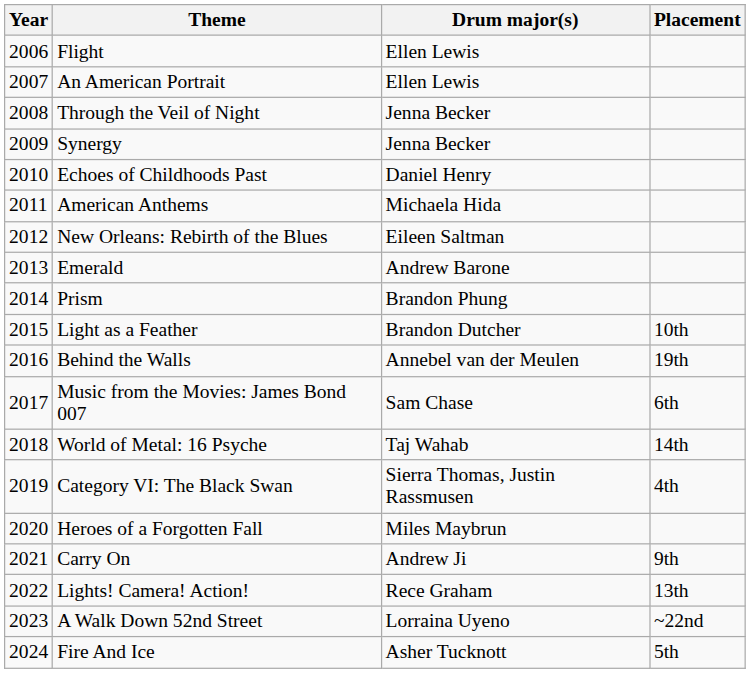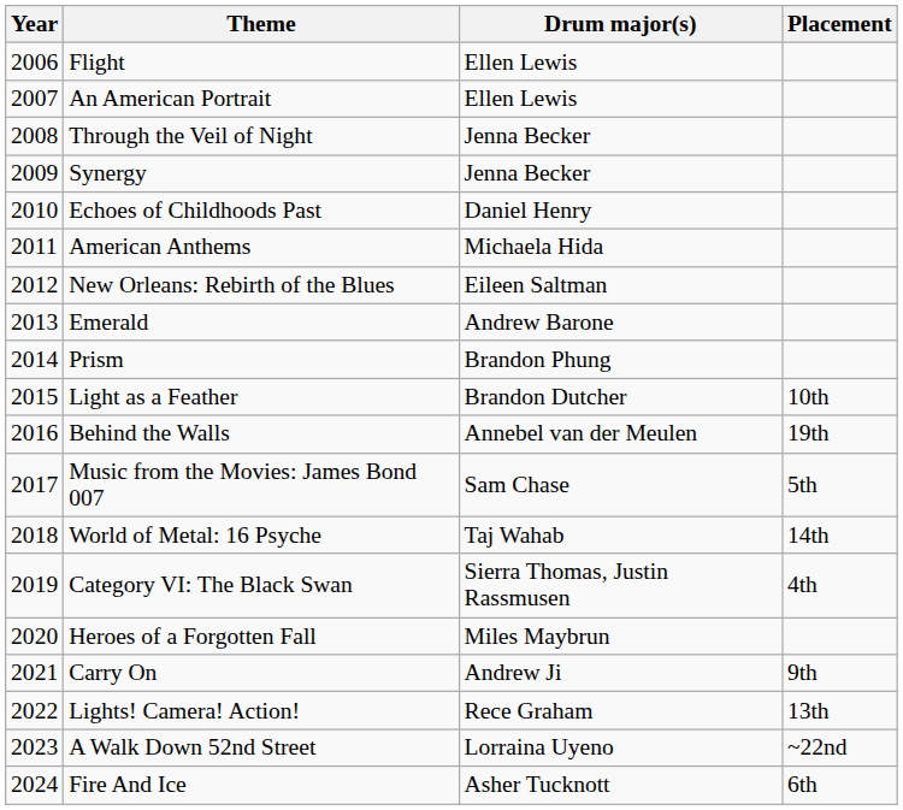 <table class="wikitable">
 <tr>
 <th>Year</th>
 <th>Theme</th>
 <th>Drum major(s)</th>
 <th>Placement</th>
 </tr>
 <tr>
 <td>2006</td>
 <td>Flight</td>
 <td>Ellen Lewis</td>
 <td></td>
 </tr>
 <tr>
 <td>2007</td>
 <td>An American Portrait</td>
 <td>Ellen Lewis</td>
 <td></td>
 </tr>
 <tr>
 <td>2008</td>
 <td>Through the Veil of Night</td>
 <td>Jenna Becker</td>
 <td></td>
 </tr>
 <tr>
 <td>2009</td>
 <td>Synergy</td>
 <td>Jenna Becker</td>
 <td></td>
 </tr>
 <tr>
 <td>2010</td>
 <td>Echoes of Childhoods Past</td>
 <td>Daniel Henry</td>
 <td></td>
 </tr>
 <tr>
 <td>2011</td>
 <td>American Anthems</td>
 <td>Michaela Hida</td>
 <td></td>
 </tr>
 <tr>
 <td>2012</td>
 <td>New Orleans: Rebirth of the Blues</td>
 <td>Eileen Saltman</td>
 <td></td>
 </tr>
 <tr>
 <td>2013</td>
 <td>Emerald</td>
 <td>Andrew Barone</td>
 <td></td>
 </tr>
 <tr>
 <td>2014</td>
 <td>Prism</td>
 <td>Brandon Phung</td>
 <td></td>
 </tr>
 <tr>
 <td>2015</td>
 <td>Light as a Feather</td>
 <td>Brandon Dutcher</td>
 <td>10th</td>
 </tr>
 <tr>
 <td>2016</td>
 <td>Behind the Walls</td>
 <td>Annebel van der Meulen</td>
 <td>19th</td>
 </tr>
 <tr>
 <td>2017</td>
 <td>Music from the Movies: James Bond 007</td>
 <td>Sam Chase</td>
-<td>6th</td>
+<td>5th</td>
 </tr>
 <tr>
 <td>2018</td>
 <td>World of Metal: 16 Psyche</td>
 <td>Taj Wahab</td>
 <td>14th</td>
 </tr>
 <tr>
 <td>2019</td>
 <td>Category VI: The Black Swan</td>
 <td>Sierra Thomas, Justin Rassmusen</td>
 <td>4th</td>
 </tr>
 <tr>
 <td>2020</td>
 <td>Heroes of a Forgotten Fall</td>
 <td>Miles Maybrun</td>
 </tr>
 <tr>
 <td>2021</td>
 <td>Carry On</td>
 <td>Andrew Ji</td>
 <td>9th</td>
 </tr>
 <tr>
 <td>2022</td>
 <td>Lights! Camera! Action!</td>
 <td>Rece Graham</td>
 <td>13th</td>
 </tr>
 <tr>
 <td>2023</td>
 <td>A Walk Down 52nd Street</td>
 <td>Lorraina Uyeno</td>
 <td>~22nd</td>
 </tr>
 <tr>
 <td>2024</td>
 <td>Fire And Ice</td>
 <td>Asher Tucknott</td>
-<td>5th</td>
+<td>6th</td>
 </tr>
 </table>
